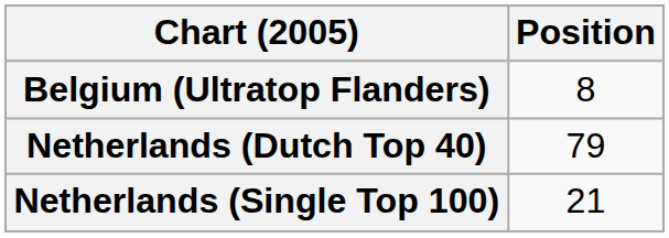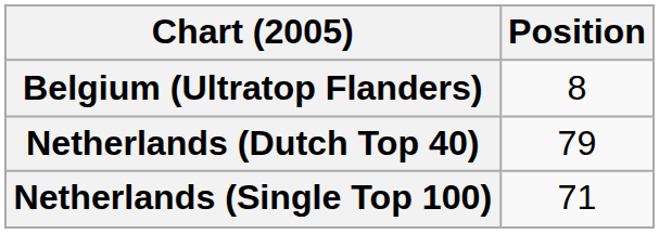 <table class="wikitable sortable plainrowheaders" style="text-align:center">
 <tr>
 <th scope="col">Chart (2005)</th>
 <th scope="col">Position</th>
 </tr>
 <tr>
 <th scope="row">Belgium (Ultratop Flanders)</th>
 <td>8</td>
 </tr>
 <tr>
 <th scope="row">Netherlands (Dutch Top 40)</th>
 <td>79</td>
 </tr>
 <tr>
 <th scope="row">Netherlands (Single Top 100)</th>
-<td>21</td>
+<td>71</td>
 </tr>
 </table>
